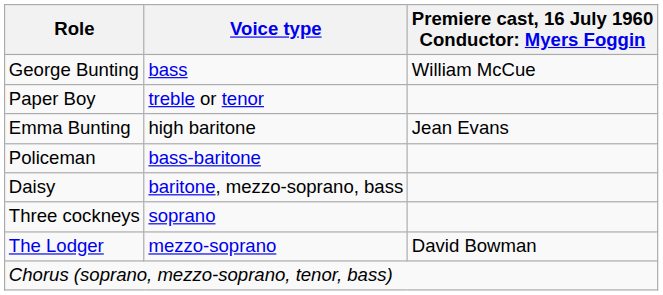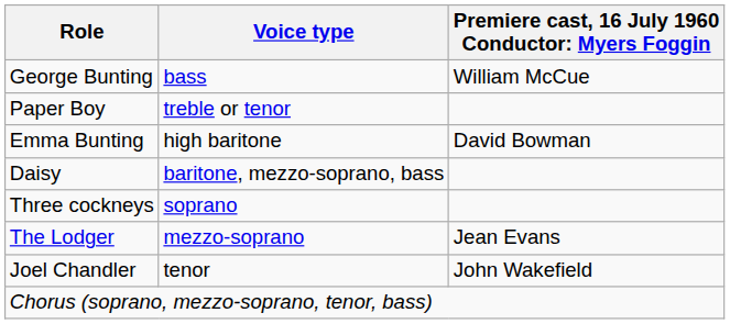 <table class="wikitable">
 <tr>
 <th>Role</th>
 <th><a href='#'>Voice type</a></th>
 <th>Premiere cast, 16 July 1960<br>Conductor: <a href='#'>Myers Foggin</a></th>
 </tr>
 <tr>
 <td>George Bunting</td>
 <td><a href='#'>bass</a></td>
 <td>William McCue</td>
 </tr>
 <tr>
 <td>Paper Boy</td>
 <td><a href='#'>treble</a> or <a href='#'>tenor</a></td>
 <td></td>
 </tr>
 <tr>
 <td>Emma Bunting</td>
 <td>high baritone</td>
-<td>Jean Evans</td>
-</tr>
-<tr>
-<td>Policeman</td>
-<td><a href='#'>bass-baritone</a></td>
-<td></td>
+<td>David Bowman</td>
 </tr>
 <tr>
 <td>Daisy</td>
 <td><a href='#'>baritone</a>, mezzo-soprano, bass</td>
 <td></td>
 </tr>
 <tr>
 <td>Three cockneys</td>
 <td><a href='#'>soprano</a></td>
 <td></td>
 </tr>
 <tr>
 <td><a href='#'>The Lodger</a></td>
 <td><a href='#'>mezzo-soprano</a></td>
-<td>David Bowman</td>
+<td>Jean Evans</td>
+</tr>
+<tr>
+<td>Joel Chandler</td>
+<td>tenor</td>
+<td>John Wakefield</td>
 </tr>
 <tr>
 <td colspan="3"><em>Chorus (soprano, mezzo-soprano, tenor, bass)</em></td>
 </tr>
 </table>
